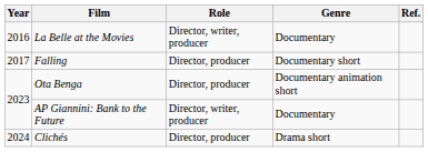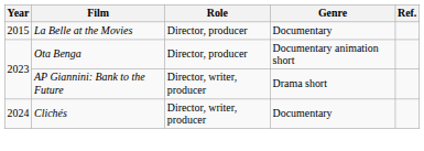 <table class="wikitable">
 <tr>
 <th>Year</th>
 <th>Film</th>
 <th>Role</th>
 <th>Genre</th>
 <th>Ref.</th>
 </tr>
 <tr>
-<td>2016</td>
+<td>2015</td>
 <td><em>La Belle at the Movies</em></td>
-<td>Director, writer, producer</td>
+<td>Director, producer</td>
 <td>Documentary</td>
-<td></td>
-</tr>
-<tr>
-<td>2017</td>
-<td><em>Falling</em></td>
-<td>Director, producer</td>
-<td>Documentary short</td>
 <td></td>
 </tr>
 <tr>
 <td rowspan="2">2023</td>
 <td><em>Ota Benga</em></td>
 <td>Director, producer</td>
 <td>Documentary animation short</td>
 <td></td>
 </tr>
 <tr>
 <td><em>AP Giannini: Bank to the Future</em></td>
 <td>Director, writer, producer</td>
-<td>Documentary</td>
+<td>Drama short</td>
 <td></td>
 </tr>
 <tr>
 <td>2024</td>
 <td><em>Clichés</em></td>
-<td>Director, producer</td>
-<td>Drama short</td>
+<td>Director, writer, producer</td>
+<td>Documentary</td>
 <td></td>
 </tr>
 </table>
